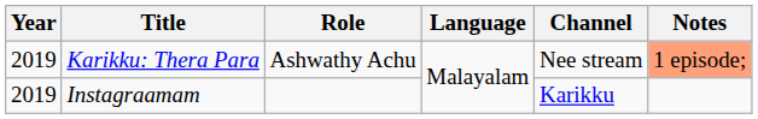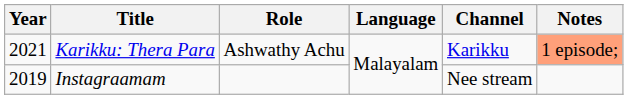 <table class="wikitable sortable">
 <tr>
 <th>Year</th>
 <th>Title</th>
 <th>Role</th>
 <th>Language</th>
 <th>Channel</th>
 <th class="unsortable">Notes</th>
 </tr>
 <tr>
-<td>2019</td>
+<td>2021</td>
 <td><em><a href='#'>Karikku: Thera Para</a></em></td>
 <td>Ashwathy Achu</td>
 <td rowspan="2">Malayalam</td>
-<td>Nee stream</td>
+<td><a href='#'>Karikku</a></td>
 <td style="background: lightsalmon;">1 episode;<br></td>
 </tr>
 <tr>
 <td>2019</td>
 <td><em>Instagraamam</em></td>
 <td></td>
-<td><a href='#'>Karikku</a></td>
+<td>Nee stream</td>
 <td></td>
 </tr>
 </table>
